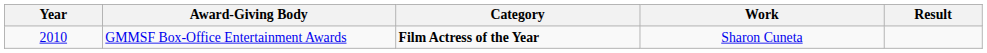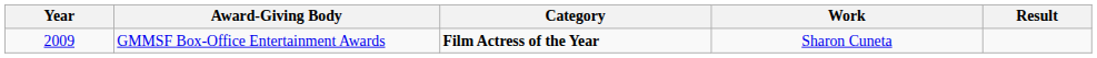 <table | width="90%" class="wikitable sortable">
 <tr>
 <th width="10%">Year</th>
 <th width="30%">Award-Giving Body</th>
 <th width="25%">Category</th>
 <th width="25%">Work</th>
 <th width="10%">Result</th>
 </tr>
 <tr>
-<td rowspan="1" align="center"><a href='#'>2010</a></td>
+<td rowspan="1" align="center"><a href='#'>2009</a></td>
 <td rowspan="1" align="left"><a href='#'>GMMSF Box-Office Entertainment Awards</a></td>
 <td align="left"><strong>Film Actress of the Year</strong></td>
 <td align="center"><a href='#'>Sharon Cuneta</a></td>
 <td></td>
 </tr>
 </table>
